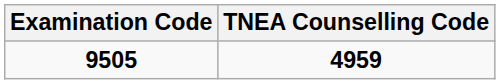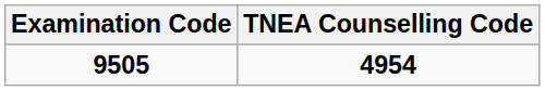 <table class="wikitable" style="text-align:center;">
 <tr>
 <th>Examination Code</th>
 <th>TNEA Counselling Code</th>
 </tr>
 <tr>
 <td><strong>9505</strong></td>
-<td><strong>4959</strong></td>
+<td><strong>4954</strong></td>
 </tr>
 </table>
